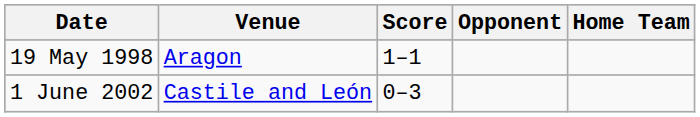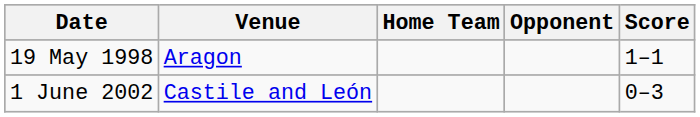 <table class="wikitable">
 <tr>
 <th>Date</th>
 <th>Venue</th>
+<th>Home Team</th>
+<th>Opponent</th>
 <th>Score</th>
-<th>Opponent</th>
-<th>Home Team</th>
 </tr>
 <tr>
 <td>19 May 1998</td>
 <td><a href='#'>Aragon</a></td>
-<td>1–1</td>
 <td></td>
 <td></td>
+<td>1–1</td>
 </tr>
 <tr>
 <td>1 June 2002</td>
 <td><a href='#'>Castile and León</a></td>
-<td>0–3</td>
 <td></td>
 <td></td>
+<td>0–3</td>
 </tr>
 </table>
